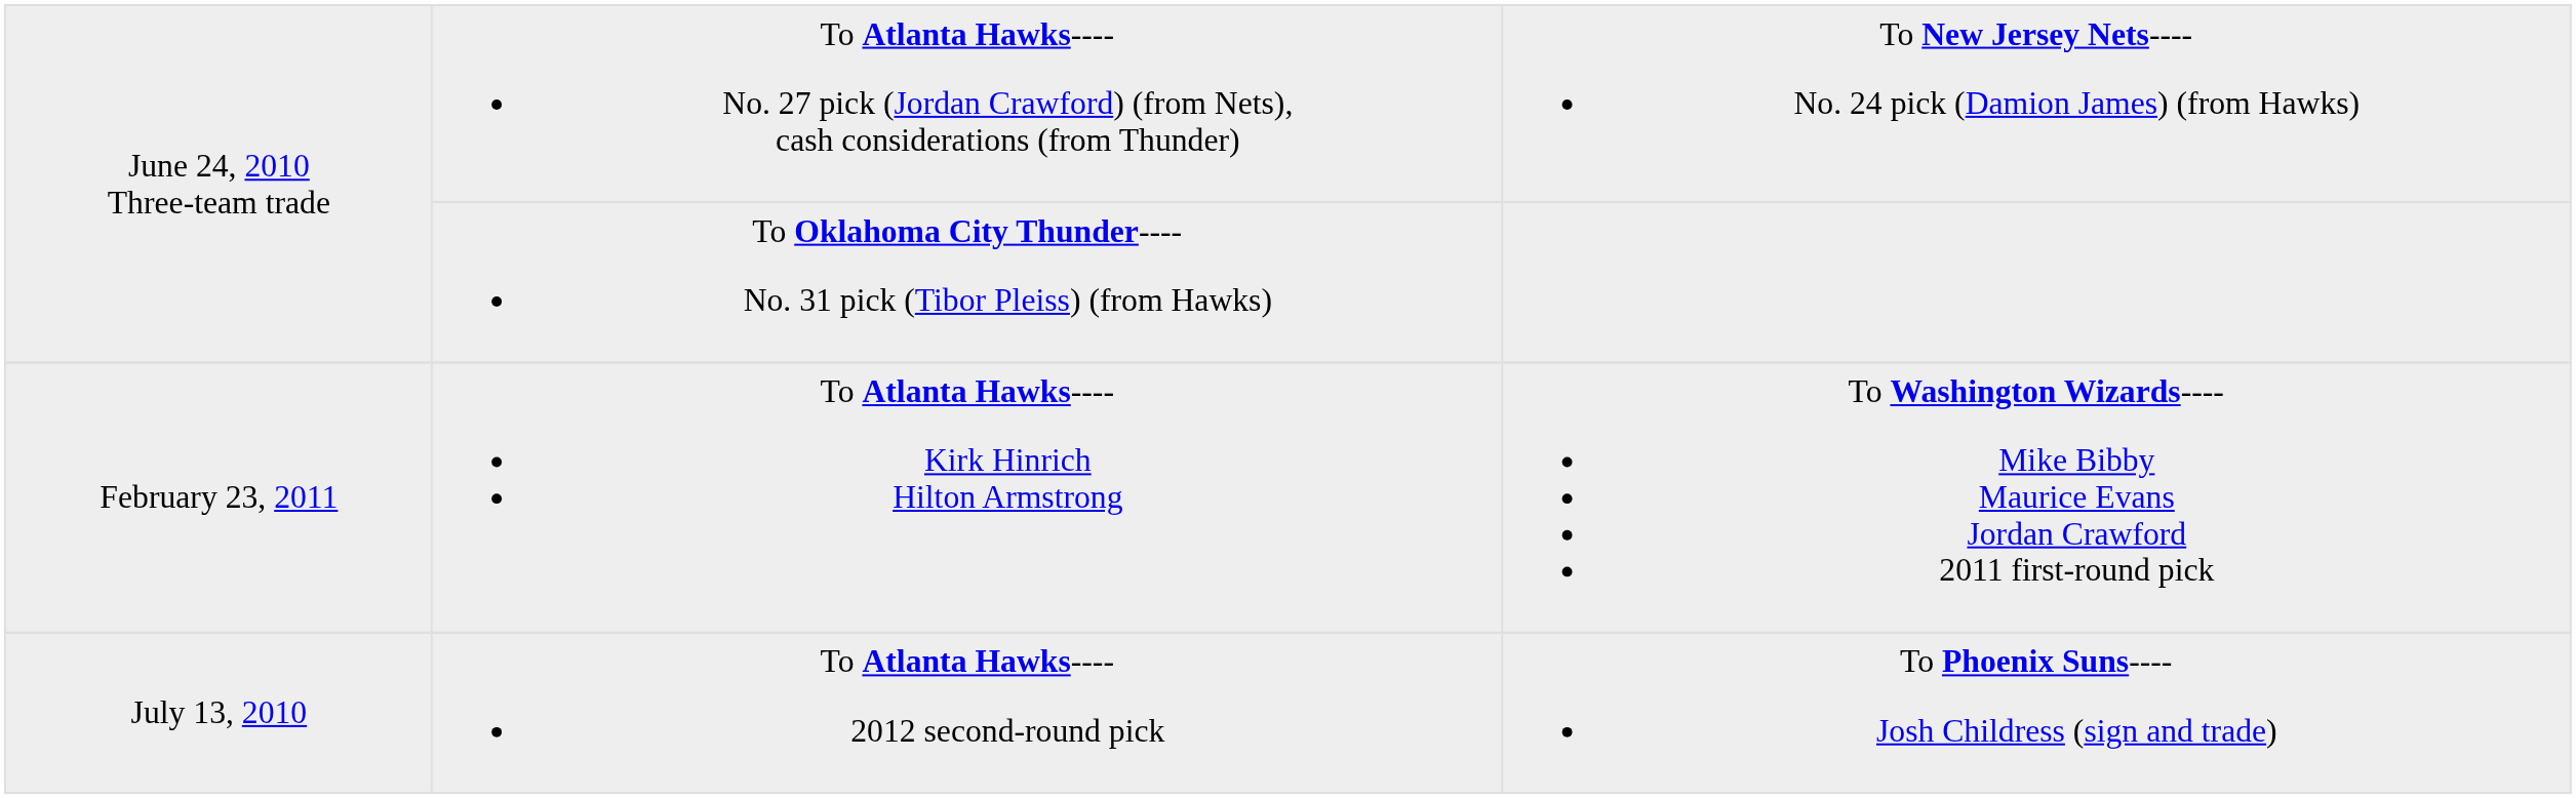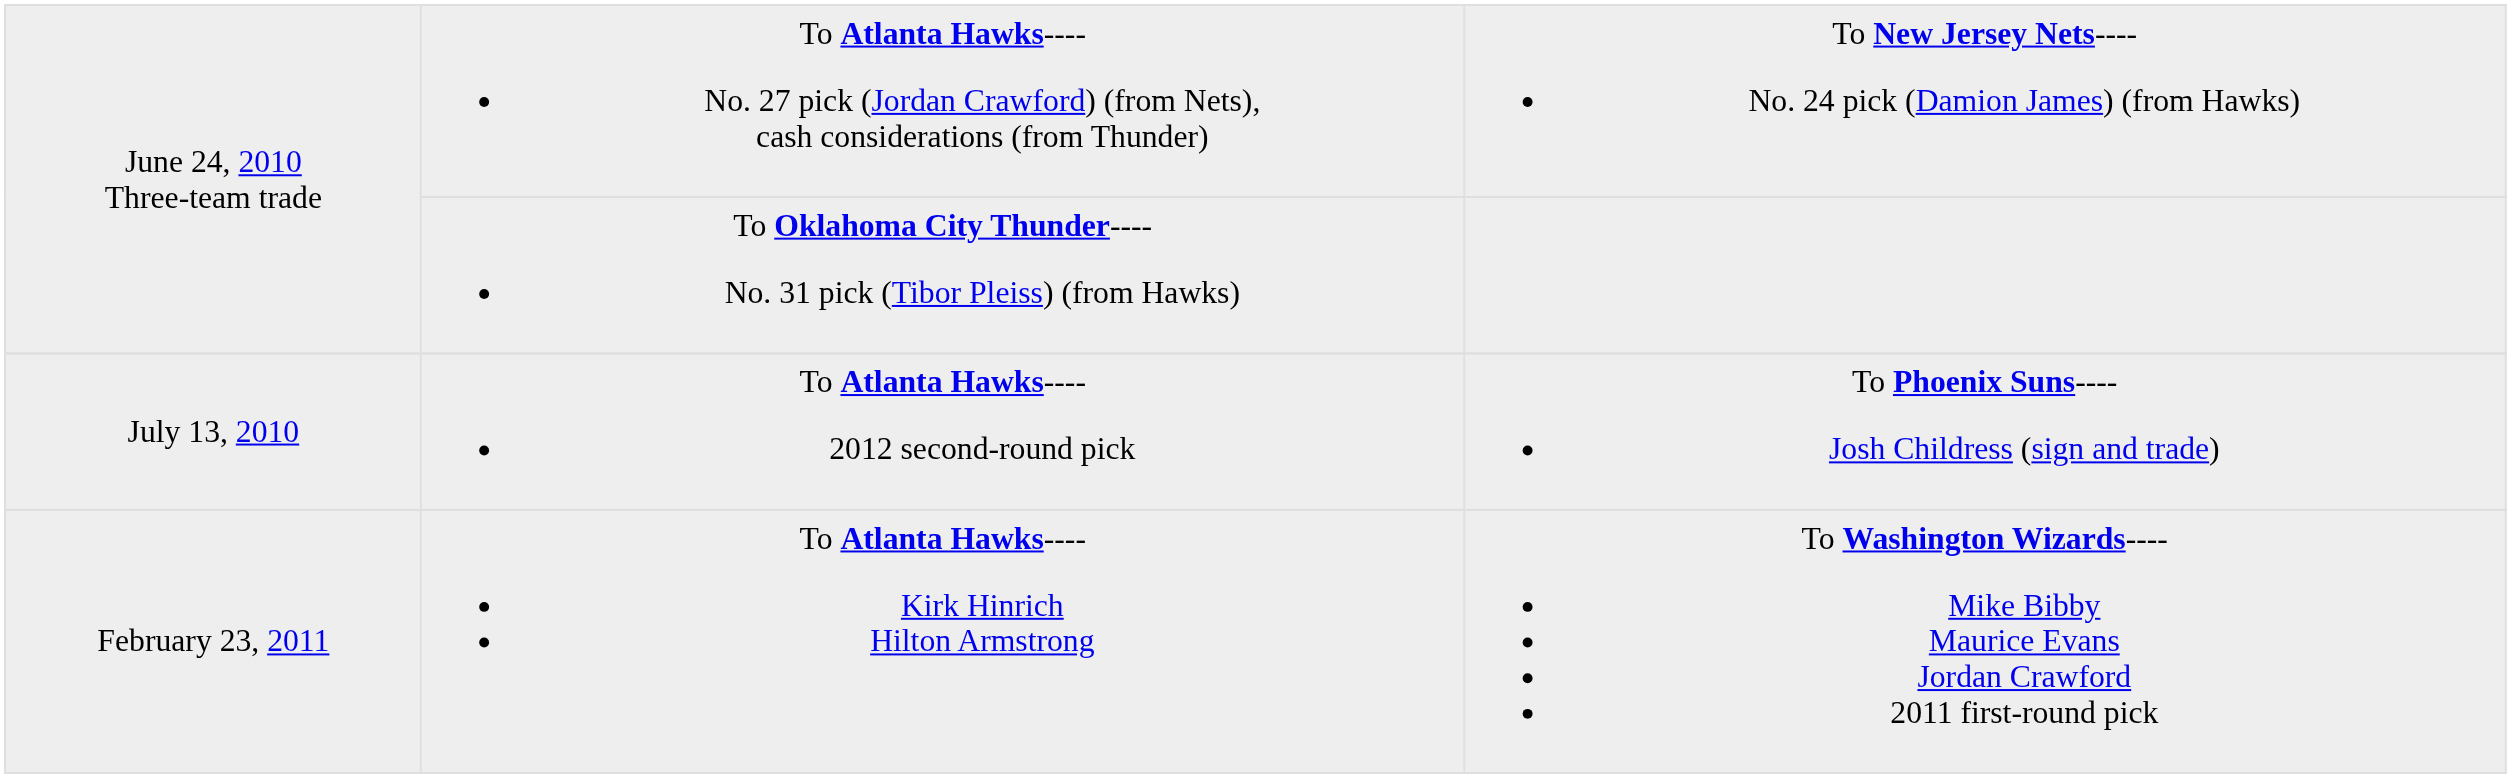 <table border=1 style="border-collapse:collapse; text-align: center; width: 100%" bordercolor="#DFDFDF"  cellpadding="5">
 <tr>
 </tr>
 <tr bgcolor="eeeeee">
 <td rowspan=2 style="width:12%">June 24, <a href='#'>2010</a><br>Three-team trade</td>
 <td style="width:30%" valign="top">To <strong><a href='#'>Atlanta Hawks</a></strong>----<br><ul><li>No. 27 pick (<a href='#'>Jordan Crawford</a>) (from Nets),<br>cash considerations (from Thunder)</li></ul></td>
 <td style="width:30%" valign="top">To <strong><a href='#'>New Jersey Nets</a></strong>----<br><ul><li>No. 24 pick (<a href='#'>Damion James</a>) (from Hawks)</li></ul></td>
 </tr>
 <tr bgcolor="eeeeee">
 <td style="width:30%" valign="top">To <strong><a href='#'>Oklahoma City Thunder</a></strong>----<br><ul><li>No. 31 pick (<a href='#'>Tibor Pleiss</a>) (from Hawks)</li></ul></td>
 <td></td>
 </tr>
 <tr>
 </tr>
 <tr bgcolor="eeeeee">
+<td style="width:12%">July 13, <a href='#'>2010</a></td>
+<td style="width:30%" valign="top">To <strong><a href='#'>Atlanta Hawks</a></strong>----<br><ul><li>2012 second-round pick</li></ul></td>
+<td style="width:30%" valign="top">To <strong><a href='#'>Phoenix Suns</a></strong>----<br><ul><li><a href='#'>Josh Childress</a> (<a href='#'>sign and trade</a>)</li></ul></td>
+</tr>
+<tr>
+</tr>
+<tr bgcolor="eeeeee">
 <td style="width:12%">February 23, <a href='#'>2011</a></td>
 <td style="width:30%" valign="top">To <strong><a href='#'>Atlanta Hawks</a></strong>----<br><ul><li><a href='#'>Kirk Hinrich</a></li><li><a href='#'>Hilton Armstrong</a></li></ul></td>
 <td style="width:30%" valign="top">To <strong><a href='#'>Washington Wizards</a></strong>----<br><ul><li><a href='#'>Mike Bibby</a></li><li><a href='#'>Maurice Evans</a></li><li><a href='#'>Jordan Crawford</a></li><li>2011 first-round pick</li></ul></td>
 </tr>
 <tr>
 </tr>
-<tr bgcolor="eeeeee">
-<td style="width:12%">July 13, <a href='#'>2010</a></td>
-<td style="width:30%" valign="top">To <strong><a href='#'>Atlanta Hawks</a></strong>----<br><ul><li>2012 second-round pick</li></ul></td>
-<td style="width:30%" valign="top">To <strong><a href='#'>Phoenix Suns</a></strong>----<br><ul><li><a href='#'>Josh Childress</a> (<a href='#'>sign and trade</a>)</li></ul></td>
-</tr>
-<tr>
-</tr>
 </table>
